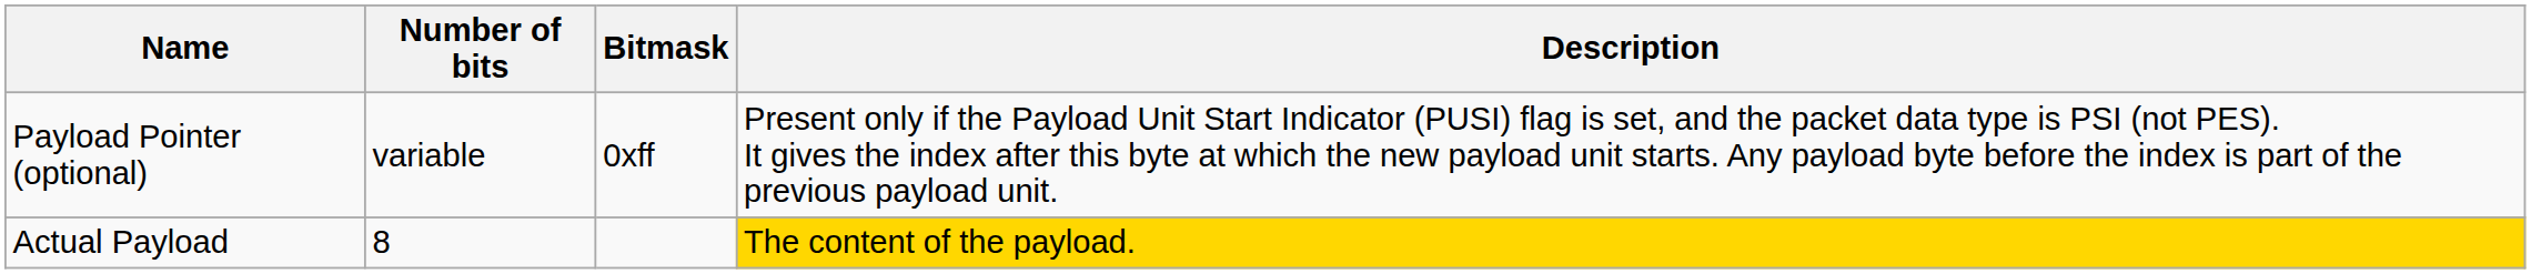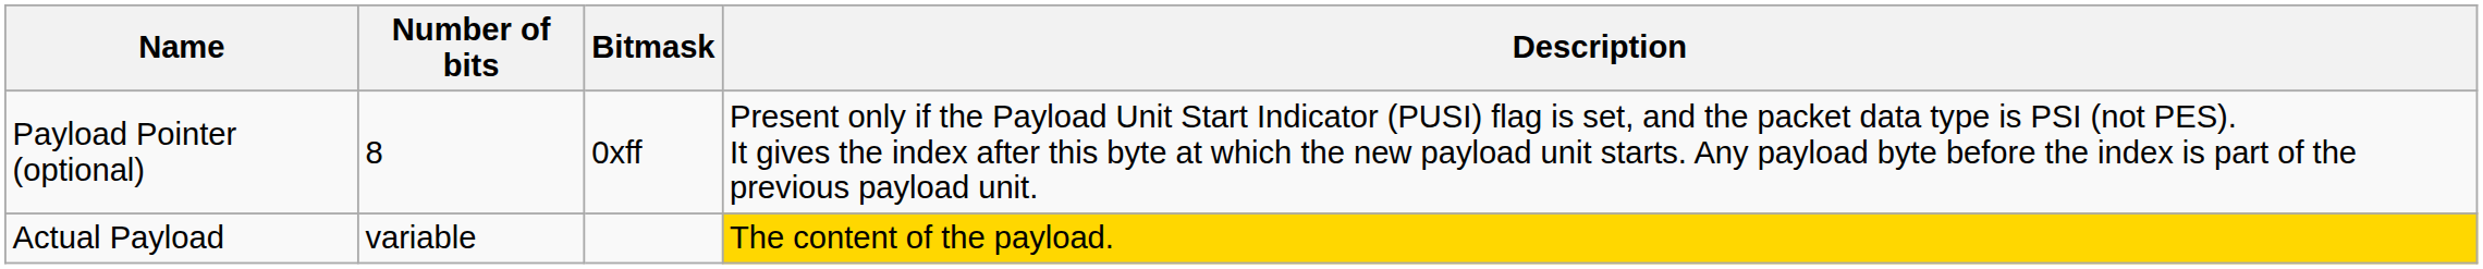 <table class="wikitable">
 <tr>
 <th>Name</th>
 <th>Number of bits</th>
 <th>Bitmask</th>
 <th>Description</th>
 </tr>
 <tr>
 <td>Payload Pointer (optional)</td>
-<td>variable</td>
+<td>8</td>
 <td>0xff</td>
 <td>Present only if the Payload Unit Start Indicator (PUSI) flag is set, and the packet data type is PSI (not PES).<br>It gives the index after this byte at which the new payload unit starts. Any payload byte before the index is part of the previous payload unit.</td>
 </tr>
 <tr>
 <td>Actual Payload</td>
-<td>8</td>
+<td>variable</td>
 <td></td>
 <td style="background: gold;">The content of the payload.</td>
 </tr>
 </table>
